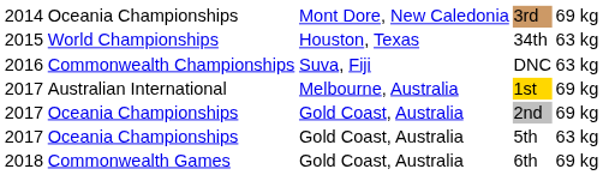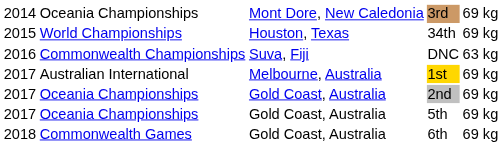 <table>
 <tr>
 <td>2014</td>
 <td>Oceania Championships</td>
 <td><a href='#'>Mont Dore</a>, <a href='#'>New Caledonia</a></td>
 <td bgcolor=cc9966>3rd</td>
 <td>69 kg</td>
 </tr>
 <tr>
 <td>2015</td>
 <td><a href='#'>World Championships</a></td>
 <td><a href='#'>Houston</a>, <a href='#'>Texas</a></td>
 <td>34th</td>
-<td>63 kg</td>
+<td>69 kg</td>
 </tr>
 <tr>
 <td>2016</td>
 <td><a href='#'>Commonwealth Championships</a></td>
 <td><a href='#'>Suva</a>, <a href='#'>Fiji</a></td>
 <td>DNC</td>
 <td>63 kg</td>
 </tr>
 <tr>
 <td>2017</td>
 <td>Australian International</td>
 <td><a href='#'>Melbourne</a>, <a href='#'>Australia</a></td>
 <td bgcolor=gold>1st</td>
 <td>69 kg</td>
 </tr>
 <tr>
 <td>2017</td>
 <td><a href='#'>Oceania Championships</a></td>
 <td><a href='#'>Gold Coast</a>, <a href='#'>Australia</a></td>
 <td bgcolor=silver>2nd</td>
 <td>69 kg</td>
 </tr>
 <tr>
 <td>2017</td>
 <td><a href='#'>Oceania Championships</a></td>
 <td>Gold Coast, Australia</td>
 <td>5th</td>
-<td>63 kg</td>
+<td>69 kg</td>
 </tr>
 <tr>
 <td>2018</td>
 <td><a href='#'>Commonwealth Games</a></td>
 <td>Gold Coast, Australia</td>
 <td>6th</td>
 <td>69 kg</td>
 </tr>
 </table>
